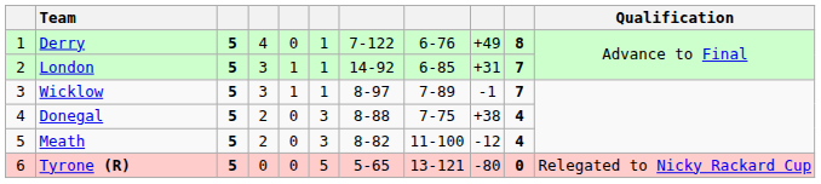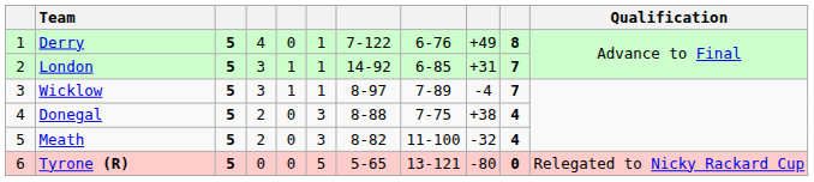 <table class="wikitable" style="text-align:center">
 <tr>
 <th width="20"></th>
 <th width="150" style="text-align:left;">Team</th>
 <th width="20"></th>
 <th width="20"></th>
 <th width="20"></th>
 <th width="20"></th>
 <th width="50"></th>
 <th width="50"></th>
 <th width="20"></th>
 <th width="20"></th>
 <th>Qualification</th>
 </tr>
 <tr style="background:#ccffcc">
 <td>1</td>
 <td style="text-align:left"> <a href='#'>Derry</a></td>
 <td><strong>5</strong></td>
 <td>4</td>
 <td>0</td>
 <td>1</td>
 <td>7-122</td>
 <td>6-76</td>
 <td>+49</td>
 <td><strong>8</strong></td>
 <td rowspan="2">Advance to <a href='#'>Final</a></td>
 </tr>
 <tr style="background:#ccffcc">
 <td>2</td>
 <td style="text-align:left"> <a href='#'>London</a></td>
 <td><strong>5</strong></td>
 <td>3</td>
 <td>1</td>
 <td>1</td>
 <td>14-92</td>
 <td>6-85</td>
 <td>+31</td>
 <td><strong>7</strong></td>
 </tr>
 <tr>
 <td>3</td>
 <td style="text-align:left"> <a href='#'>Wicklow</a></td>
 <td><strong>5</strong></td>
 <td>3</td>
 <td>1</td>
 <td>1</td>
 <td>8-97</td>
 <td>7-89</td>
-<td>-1</td>
+<td>-4</td>
 <td><strong>7</strong></td>
 <td rowspan="3"></td>
 </tr>
 <tr>
 <td>4</td>
 <td style="text-align:left"> <a href='#'>Donegal</a></td>
 <td><strong>5</strong></td>
 <td>2</td>
 <td>0</td>
 <td>3</td>
 <td>8-88</td>
 <td>7-75</td>
 <td>+38</td>
 <td><strong>4</strong></td>
 </tr>
 <tr>
 <td>5</td>
 <td style="text-align:left"> <a href='#'>Meath</a></td>
 <td><strong>5</strong></td>
 <td>2</td>
 <td>0</td>
 <td>3</td>
 <td>8-82</td>
 <td>11-100</td>
-<td>-12</td>
+<td>-32</td>
 <td><strong>4</strong></td>
 </tr>
 <tr style="background:#ffcccc">
 <td>6</td>
 <td style="text-align:left"> <a href='#'>Tyrone</a> <strong>(R)</strong></td>
 <td><strong>5</strong></td>
 <td>0</td>
 <td>0</td>
 <td>5</td>
 <td>5-65</td>
 <td>13-121</td>
 <td>-80</td>
 <td><strong>0</strong></td>
 <td>Relegated to <a href='#'>Nicky Rackard Cup</a></td>
 </tr>
 </table>
